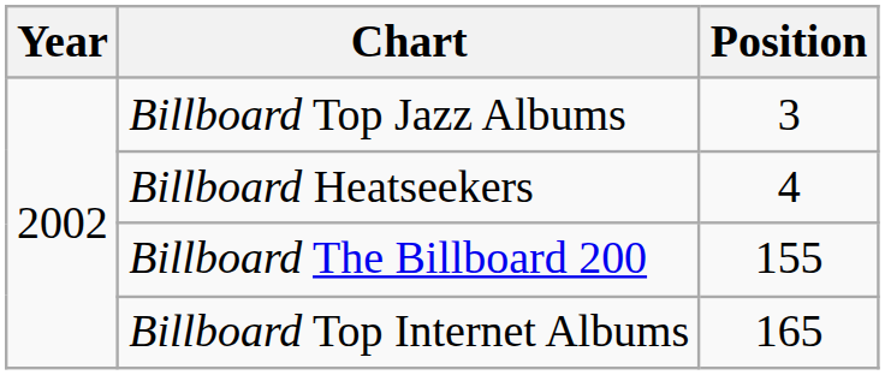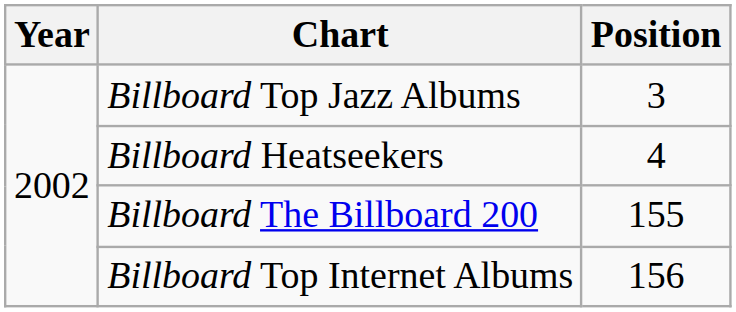 <table class="wikitable">
 <tr>
 <th>Year</th>
 <th>Chart</th>
 <th>Position</th>
 </tr>
 <tr>
 <td rowspan="4">2002</td>
 <td><em>Billboard</em> Top Jazz Albums</td>
 <td align="center">3</td>
 </tr>
 <tr>
 <td><em>Billboard</em> Heatseekers</td>
 <td align="center">4</td>
 </tr>
 <tr>
 <td><em>Billboard</em> <a href='#'>The Billboard 200</a></td>
 <td align="center">155</td>
 </tr>
 <tr>
 <td><em>Billboard</em> Top Internet Albums</td>
-<td align="center">165</td>
+<td align="center">156</td>
 </tr>
 </table>
